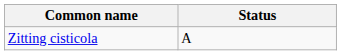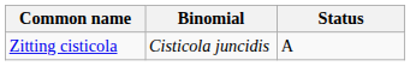 <table width=60% class="wikitable">
 <tr>
 <th width=35%>Common name</th>
+<th width=33%>Binomial</th>
 <th width=32%>Status</th>
 </tr>
 <tr>
 <td><a href='#'>Zitting cisticola</a></td>
+<td><em>Cisticola juncidis</em></td>
 <td>A</td>
 </tr>
 </table>
